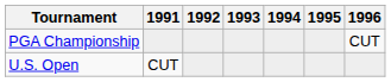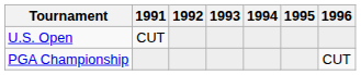 <table class="wikitable" style="font-size:95%;">
 <tr>
 <th>Tournament</th>
 <th>1991</th>
 <th>1992</th>
 <th>1993</th>
 <th>1994</th>
 <th>1995</th>
 <th>1996</th>
 </tr>
 <tr>
+<td><a href='#'>U.S. Open</a></td>
+<td align="center">CUT</td>
+<td style="background:#eeeeee;"></td>
+<td style="background:#eeeeee;"></td>
+<td style="background:#eeeeee;"></td>
+<td style="background:#eeeeee;"></td>
+<td style="background:#eeeeee;"></td>
+</tr>
+<tr>
 <td><a href='#'>PGA Championship</a></td>
 <td style="background:#eeeeee;"></td>
 <td style="background:#eeeeee;"></td>
 <td style="background:#eeeeee;"></td>
 <td style="background:#eeeeee;"></td>
 <td style="background:#eeeeee;"></td>
 <td align="center">CUT</td>
 </tr>
-<tr>
-<td><a href='#'>U.S. Open</a></td>
-<td align="center">CUT</td>
-<td style="background:#eeeeee;"></td>
-<td style="background:#eeeeee;"></td>
-<td style="background:#eeeeee;"></td>
-<td style="background:#eeeeee;"></td>
-<td style="background:#eeeeee;"></td>
-</tr>
 </table>
